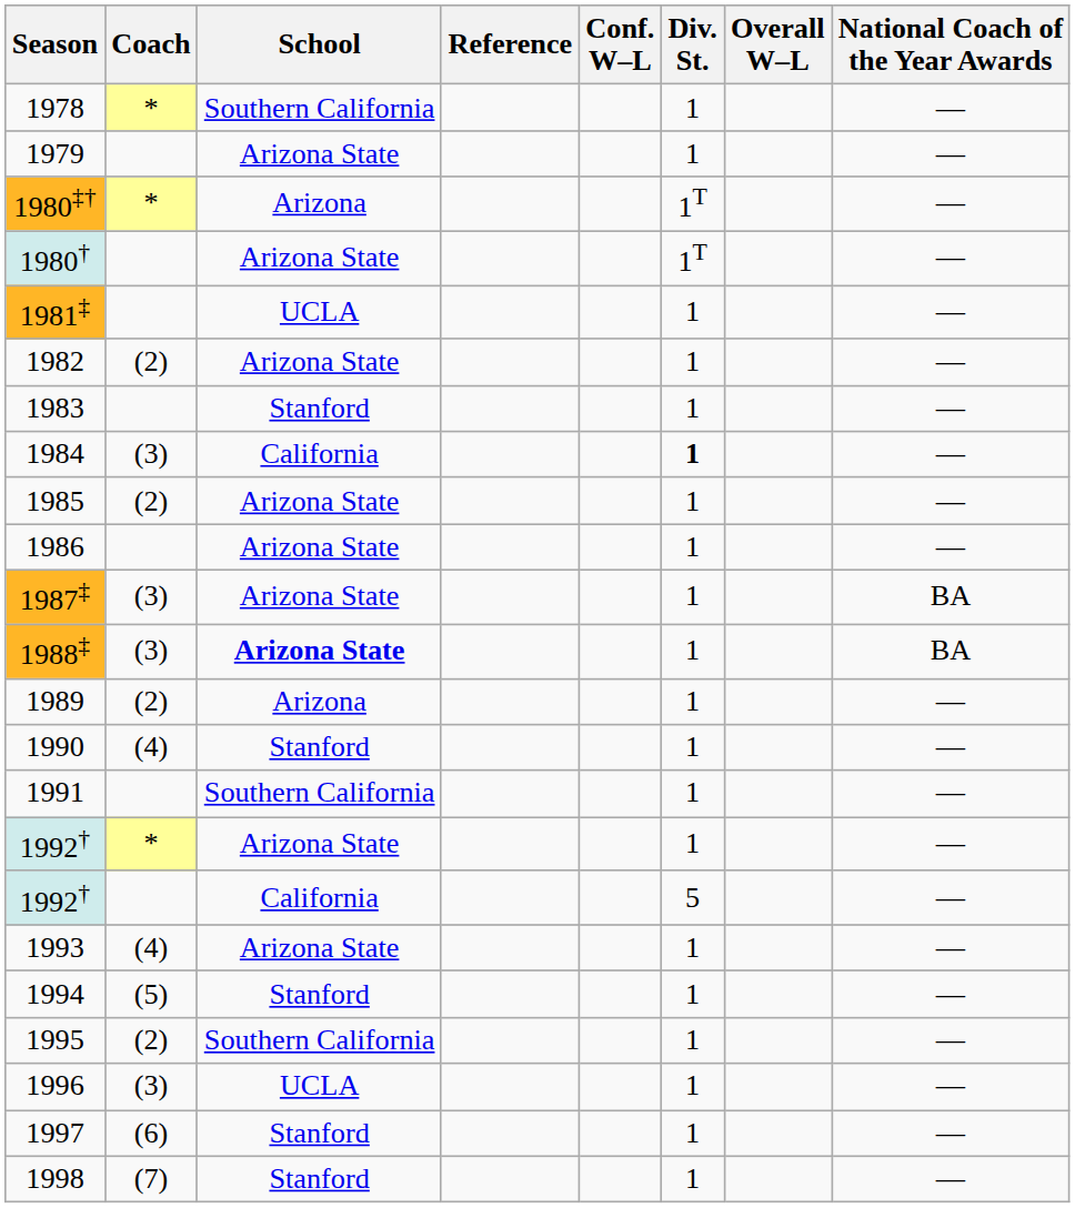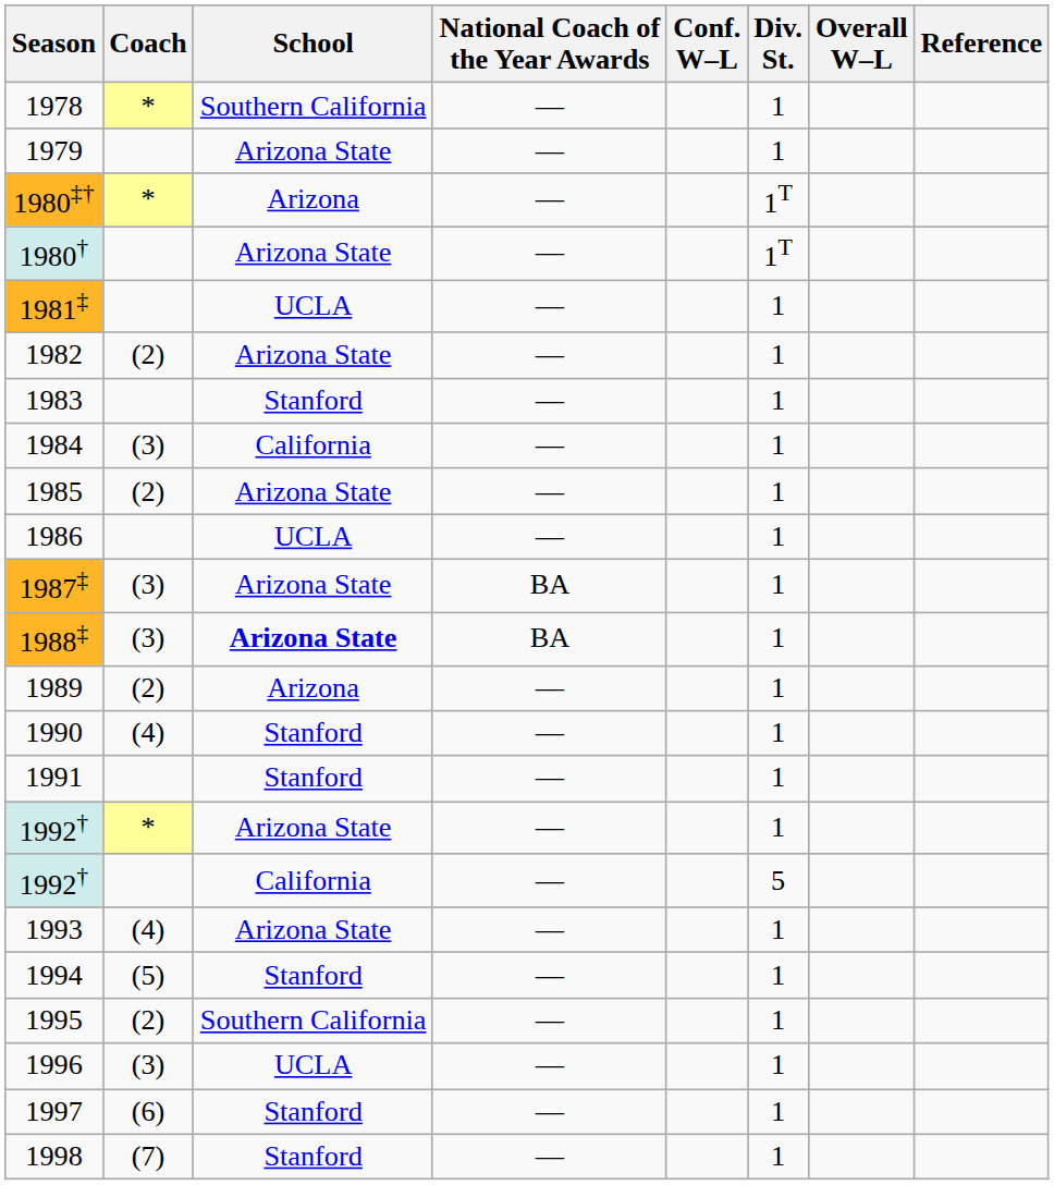 <table class="wikitable sortable">
 <tr>
 <th>Season</th>
 <th>Coach</th>
 <th>School</th>
-<th class="unsortable">Reference</th>
+<th class=unsortable>National Coach of<br>the Year Awards</th>
 <th>Conf.<br>W–L</th>
 <th>Div.<br>St.</th>
 <th>Overall<br>W–L</th>
-<th class=unsortable>National Coach of<br>the Year Awards</th>
+<th class="unsortable">Reference</th>
 </tr>
 <tr align=center>
 <td>1978</td>
 <td style="background:#ff9;">*</td>
 <td><a href='#'>Southern California</a></td>
-<td style="text-align:center;"></td>
+<td style="text-align:center;">—</td>
 <td></td>
 <td>1</td>
 <td></td>
-<td style="text-align:center;">—</td>
+<td style="text-align:center;"></td>
 </tr>
 <tr align=center>
 <td>1979</td>
 <td></td>
 <td><a href='#'>Arizona State</a></td>
-<td style="text-align:center;"></td>
+<td style="text-align:center;">—</td>
 <td></td>
 <td>1</td>
 <td></td>
-<td style="text-align:center;">—</td>
+<td style="text-align:center;"></td>
 </tr>
 <tr align=center>
 <td style="background:#ffb626;">1980<sup>‡†</sup></td>
 <td style="background:#ff9;">*</td>
 <td><a href='#'>Arizona</a></td>
-<td style="text-align:center;"></td>
+<td style="text-align:center;">—</td>
 <td></td>
 <td>1<sup>T</sup></td>
 <td></td>
-<td style="text-align:center;">—</td>
+<td style="text-align:center;"></td>
 </tr>
 <tr align=center>
 <td style="background:#cfecec;">1980<sup>†</sup></td>
 <td></td>
 <td><a href='#'>Arizona State</a></td>
-<td style="text-align:center;"></td>
+<td style="text-align:center;">—</td>
 <td></td>
 <td>1<sup>T</sup></td>
 <td></td>
-<td style="text-align:center;">—</td>
+<td style="text-align:center;"></td>
 </tr>
 <tr align=center>
 <td style="background:#ffb626;">1981<sup>‡</sup></td>
 <td></td>
 <td><a href='#'>UCLA</a></td>
-<td style="text-align:center;"></td>
+<td style="text-align:center;">—</td>
 <td></td>
 <td>1</td>
 <td></td>
-<td style="text-align:center;">—</td>
+<td style="text-align:center;"></td>
 </tr>
 <tr align=center>
 <td>1982</td>
 <td> (2)</td>
 <td><a href='#'>Arizona State</a></td>
-<td style="text-align:center;"></td>
+<td style="text-align:center;">—</td>
 <td></td>
 <td>1</td>
 <td></td>
-<td style="text-align:center;">—</td>
+<td style="text-align:center;"></td>
 </tr>
 <tr align=center>
 <td>1983</td>
 <td></td>
 <td><a href='#'>Stanford</a></td>
-<td style="text-align:center;"></td>
+<td style="text-align:center;">—</td>
 <td></td>
 <td>1</td>
 <td></td>
-<td style="text-align:center;">—</td>
+<td style="text-align:center;"></td>
 </tr>
 <tr align=center>
 <td>1984</td>
 <td> (3)</td>
 <td><a href='#'>California</a></td>
+<td style="text-align:center;">—</td>
+<td></td>
+<td>1</td>
+<td></td>
 <td style="text-align:center;"></td>
-<td></td>
-<td><strong>1</strong></td>
-<td></td>
-<td style="text-align:center;">—</td>
 </tr>
 <tr align=center>
 <td>1985</td>
 <td> (2)</td>
 <td><a href='#'>Arizona State</a></td>
-<td style="text-align:center;"></td>
+<td style="text-align:center;">—</td>
 <td></td>
 <td>1</td>
 <td></td>
-<td style="text-align:center;">—</td>
+<td style="text-align:center;"></td>
 </tr>
 <tr align=center>
 <td>1986</td>
 <td></td>
-<td><a href='#'>Arizona State</a></td>
-<td style="text-align:center;"></td>
+<td><a href='#'>UCLA</a></td>
+<td style="text-align:center;">—</td>
 <td></td>
 <td>1</td>
 <td></td>
-<td style="text-align:center;">—</td>
+<td style="text-align:center;"></td>
 </tr>
 <tr align=center>
 <td style="background:#ffb626;">1987<sup>‡</sup></td>
 <td> (3)</td>
 <td><a href='#'>Arizona State</a></td>
-<td style="text-align:center;"></td>
+<td>BA</td>
 <td></td>
 <td>1</td>
 <td></td>
-<td>BA</td>
+<td style="text-align:center;"></td>
 </tr>
 <tr align=center>
 <td style="background:#ffb626;">1988<sup>‡</sup></td>
 <td> (3)</td>
 <td><strong><a href='#'>Arizona State</a></strong></td>
-<td style="text-align:center;"></td>
+<td>BA</td>
 <td></td>
 <td>1</td>
 <td></td>
-<td>BA</td>
+<td style="text-align:center;"></td>
 </tr>
 <tr align=center>
 <td>1989</td>
 <td> (2)</td>
 <td><a href='#'>Arizona</a></td>
-<td style="text-align:center;"></td>
+<td style="text-align:center;">—</td>
 <td></td>
 <td>1</td>
 <td></td>
-<td style="text-align:center;">—</td>
+<td style="text-align:center;"></td>
 </tr>
 <tr align=center>
 <td>1990</td>
 <td> (4)</td>
 <td><a href='#'>Stanford</a></td>
-<td style="text-align:center;"></td>
+<td style="text-align:center;">—</td>
 <td></td>
 <td>1</td>
 <td></td>
-<td style="text-align:center;">—</td>
+<td style="text-align:center;"></td>
 </tr>
 <tr align=center>
 <td>1991</td>
 <td></td>
-<td><a href='#'>Southern California</a></td>
-<td style="text-align:center;"></td>
+<td><a href='#'>Stanford</a></td>
+<td style="text-align:center;">—</td>
 <td></td>
 <td>1</td>
 <td></td>
-<td style="text-align:center;">—</td>
+<td style="text-align:center;"></td>
 </tr>
 <tr align=center>
 <td style="background:#cfecec;">1992<sup>†</sup></td>
 <td style="background:#ff9;">*</td>
 <td><a href='#'>Arizona State</a></td>
-<td style="text-align:center;"></td>
+<td style="text-align:center;">—</td>
 <td></td>
 <td>1</td>
 <td></td>
-<td style="text-align:center;">—</td>
+<td style="text-align:center;"></td>
 </tr>
 <tr align=center>
 <td style="background:#cfecec;">1992<sup>†</sup></td>
 <td></td>
 <td><a href='#'>California</a></td>
-<td style="text-align:center;"></td>
+<td style="text-align:center;">—</td>
 <td></td>
 <td>5</td>
 <td></td>
-<td style="text-align:center;">—</td>
+<td style="text-align:center;"></td>
 </tr>
 <tr align=center>
 <td>1993</td>
 <td> (4)</td>
 <td><a href='#'>Arizona State</a></td>
-<td style="text-align:center;"></td>
+<td style="text-align:center;">—</td>
 <td></td>
 <td>1</td>
 <td></td>
-<td style="text-align:center;">—</td>
+<td style="text-align:center;"></td>
 </tr>
 <tr align=center>
 <td>1994</td>
 <td> (5)</td>
 <td><a href='#'>Stanford</a></td>
-<td style="text-align:center;"></td>
+<td style="text-align:center;">—</td>
 <td></td>
 <td>1</td>
 <td></td>
-<td style="text-align:center;">—</td>
+<td style="text-align:center;"></td>
 </tr>
 <tr align=center>
 <td>1995</td>
 <td> (2)</td>
 <td><a href='#'>Southern California</a></td>
-<td style="text-align:center;"></td>
+<td style="text-align:center;">—</td>
 <td></td>
 <td>1</td>
 <td></td>
-<td style="text-align:center;">—</td>
+<td style="text-align:center;"></td>
 </tr>
 <tr align=center>
 <td>1996</td>
 <td> (3)</td>
 <td><a href='#'>UCLA</a></td>
-<td style="text-align:center;"></td>
+<td style="text-align:center;">—</td>
 <td></td>
 <td>1</td>
 <td></td>
-<td style="text-align:center;">—</td>
+<td style="text-align:center;"></td>
 </tr>
 <tr align=center>
 <td>1997</td>
 <td> (6)</td>
 <td><a href='#'>Stanford</a></td>
-<td style="text-align:center;"></td>
+<td style="text-align:center;">—</td>
 <td></td>
 <td>1</td>
 <td></td>
-<td style="text-align:center;">—</td>
+<td style="text-align:center;"></td>
 </tr>
 <tr align=center>
 <td>1998</td>
 <td> (7)</td>
 <td><a href='#'>Stanford</a></td>
-<td style="text-align:center;"></td>
+<td style="text-align:center;">—</td>
 <td></td>
 <td>1</td>
 <td></td>
-<td style="text-align:center;">—</td>
+<td style="text-align:center;"></td>
 </tr>
 </table>
